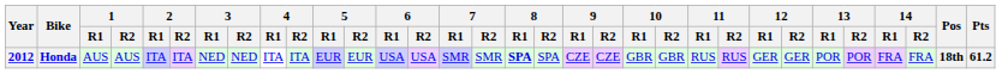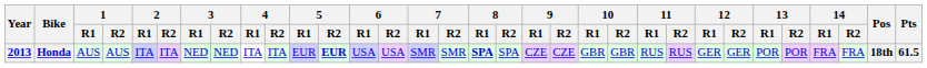 <table class="wikitable" style="text-align:center; font-size:90%">
 <tr>
 <th valign="middle" rowspan=2>Year</th>
 <th valign="middle" rowspan=2>Bike</th>
 <th colspan=2>1</th>
 <th colspan=2>2</th>
 <th colspan=2>3</th>
 <th colspan=2>4</th>
 <th colspan=2>5</th>
 <th colspan=2>6</th>
 <th colspan=2>7</th>
 <th colspan=2>8</th>
 <th colspan=2>9</th>
 <th colspan=2>10</th>
 <th colspan=2>11</th>
 <th colspan=2>12</th>
 <th colspan=2>13</th>
 <th colspan=2>14</th>
 <th rowspan=2>Pos</th>
 <th rowspan=2>Pts</th>
 </tr>
 <tr>
 <th>R1</th>
 <th>R2</th>
 <th>R1</th>
 <th>R2</th>
 <th>R1</th>
 <th>R2</th>
 <th>R1</th>
 <th>R2</th>
 <th>R1</th>
 <th>R2</th>
 <th>R1</th>
 <th>R2</th>
 <th>R1</th>
 <th>R2</th>
 <th>R1</th>
 <th>R2</th>
 <th>R1</th>
 <th>R2</th>
 <th>R1</th>
 <th>R2</th>
 <th>R1</th>
 <th>R2</th>
 <th>R1</th>
 <th>R2</th>
 <th>R1</th>
 <th>R2</th>
 <th>R1</th>
 <th>R2</th>
 </tr>
 <tr>
-<th><a href='#'>2012</a></th>
+<th><a href='#'>2013</a></th>
 <th><a href='#'>Honda</a></th>
 <td style="background:#dfffdf;"><a href='#'>AUS</a><br></td>
 <td style="background:#dfffdf;"><a href='#'>AUS</a><br></td>
 <td style="background:#cfcfff;"><a href='#'>ITA</a><br></td>
 <td style="background:#efcfff;"><a href='#'>ITA</a><br></td>
 <td style="background:#dfffdf;"><a href='#'>NED</a><br></td>
 <td style="background:#dfffdf;"><a href='#'>NED</a><br></td>
 <td style="background:#ffffff;"><a href='#'>ITA</a><br></td>
 <td style="background:#dfffdf;"><a href='#'>ITA</a><br></td>
 <td style="background:#cfcfff;"><a href='#'>EUR</a><br></td>
-<td style="background:#dfffdf;"><a href='#'>EUR</a><br></td>
+<td style="background:#dfffdf;"><strong><a href='#'>EUR</a><br></strong></td>
 <td style="background:#cfcfff;"><a href='#'>USA</a><br></td>
 <td style="background:#efcfff;"><a href='#'>USA</a><br></td>
 <td style="background:#cfcfff;"><a href='#'>SMR</a><br></td>
 <td style="background:#dfffdf;"><a href='#'>SMR</a><br></td>
 <td style="background:#dfffdf;"><strong><a href='#'>SPA</a><br></strong></td>
 <td style="background:#dfffdf;"><a href='#'>SPA</a><br></td>
 <td style="background:#efcfff;"><a href='#'>CZE</a><br></td>
 <td style="background:#efcfff;"><a href='#'>CZE</a><br></td>
 <td style="background:#dfffdf;"><a href='#'>GBR</a><br></td>
 <td style="background:#dfffdf;"><a href='#'>GBR</a><br></td>
 <td style="background:#dfffdf;"><a href='#'>RUS</a><br></td>
 <td style="background:#efcfff;"><a href='#'>RUS</a><br></td>
 <td style="background:#dfffdf;"><a href='#'>GER</a><br></td>
 <td style="background:#dfffdf;"><a href='#'>GER</a><br></td>
 <td style="background:#dfffdf;"><a href='#'>POR</a><br></td>
 <td style="background:#efcfff;"><a href='#'>POR</a><br></td>
 <td style="background:#efcfff;"><a href='#'>FRA</a><br></td>
 <td style="background:#dfffdf;"><a href='#'>FRA</a><br></td>
 <th>18th</th>
-<th>61.2</th>
+<th>61.5</th>
 </tr>
 </table>
